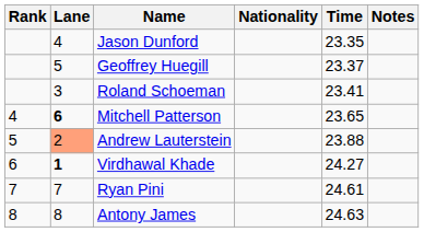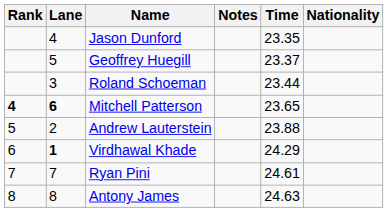 <table class="wikitable">
 <tr>
 <th>Rank</th>
 <th>Lane</th>
 <th>Name</th>
+<th>Notes</th>
+<th>Time</th>
 <th>Nationality</th>
-<th>Time</th>
-<th>Notes</th>
 </tr>
 <tr>
 <td></td>
 <td>4</td>
 <td><a href='#'>Jason Dunford</a></td>
 <td></td>
 <td>23.35</td>
 <td></td>
 </tr>
 <tr>
 <td></td>
 <td>5</td>
 <td><a href='#'>Geoffrey Huegill</a></td>
 <td></td>
 <td>23.37</td>
 <td></td>
 </tr>
 <tr>
 <td></td>
 <td>3</td>
 <td><a href='#'>Roland Schoeman</a></td>
 <td></td>
-<td>23.41</td>
+<td>23.44</td>
 <td></td>
 </tr>
 <tr>
-<td>4</td>
+<td><strong>4</strong></td>
 <td><strong>6</strong></td>
 <td><a href='#'>Mitchell Patterson</a></td>
 <td></td>
 <td>23.65</td>
 <td></td>
 </tr>
 <tr>
 <td>5</td>
-<td style="background: lightsalmon;">2</td>
+<td>2</td>
 <td><a href='#'>Andrew Lauterstein</a></td>
 <td></td>
 <td>23.88</td>
 <td></td>
 </tr>
 <tr>
 <td>6</td>
 <td><strong>1</strong></td>
 <td><a href='#'>Virdhawal Khade</a></td>
 <td></td>
-<td>24.27</td>
+<td>24.29</td>
 <td></td>
 </tr>
 <tr>
 <td>7</td>
 <td>7</td>
 <td><a href='#'>Ryan Pini</a></td>
 <td></td>
 <td>24.61</td>
 <td></td>
 </tr>
 <tr>
 <td>8</td>
 <td>8</td>
 <td><a href='#'>Antony James</a></td>
 <td></td>
 <td>24.63</td>
 <td></td>
 </tr>
 </table>
